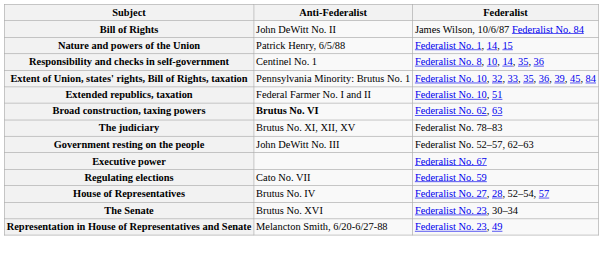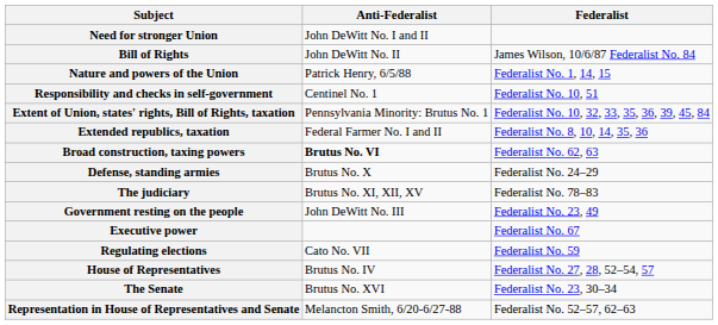 <table class="wikitable plainrowheaders">
 <tr>
 <th scope="col">Subject</th>
 <th scope="col">Anti-Federalist</th>
 <th scope="col">Federalist</th>
+</tr>
+<tr>
+<th scope="row">Need for stronger Union</th>
+<td>John DeWitt No. I and II</td>
+<td></td>
 </tr>
 <tr>
 <th scope="row">Bill of Rights</th>
 <td>John DeWitt No. II</td>
 <td>James Wilson, 10/6/87 <a href='#'>Federalist No. 84</a></td>
 </tr>
 <tr>
 <th scope="row">Nature and powers of the Union</th>
 <td>Patrick Henry, 6/5/88</td>
 <td><a href='#'>Federalist No. 1</a>, <a href='#'>14</a>, <a href='#'>15</a></td>
 </tr>
 <tr>
 <th scope="row">Responsibility and checks in self-government</th>
 <td>Centinel No. 1</td>
-<td><a href='#'>Federalist No. 8</a>, <a href='#'>10</a>, <a href='#'>14</a>, <a href='#'>35</a>, <a href='#'>36</a></td>
+<td><a href='#'>Federalist No. 10</a>, <a href='#'>51</a></td>
 </tr>
 <tr>
 <th scope="row">Extent of Union, states' rights, Bill of Rights, taxation</th>
 <td>Pennsylvania Minority: Brutus No. 1</td>
 <td><a href='#'>Federalist No. 10</a>, <a href='#'>32</a>, <a href='#'>33</a>, <a href='#'>35</a>, <a href='#'>36</a>, <a href='#'>39</a>, <a href='#'>45</a>, <a href='#'>84</a></td>
 </tr>
 <tr>
 <th scope="row">Extended republics, taxation</th>
 <td>Federal Farmer No. I and II</td>
-<td><a href='#'>Federalist No. 10</a>, <a href='#'>51</a></td>
+<td><a href='#'>Federalist No. 8</a>, <a href='#'>10</a>, <a href='#'>14</a>, <a href='#'>35</a>, <a href='#'>36</a></td>
 </tr>
 <tr>
 <th scope="row">Broad construction, taxing powers</th>
 <td><strong>Brutus No. VI</strong></td>
 <td><a href='#'>Federalist No. 62</a>, <a href='#'>63</a></td>
+</tr>
+<tr>
+<th scope="row">Defense, standing armies</th>
+<td>Brutus No. X</td>
+<td>Federalist No. 24–29</td>
 </tr>
 <tr>
 <th scope="row">The judiciary</th>
 <td>Brutus No. XI, XII, XV</td>
 <td>Federalist No. 78–83</td>
 </tr>
 <tr>
 <th scope="row">Government resting on the people</th>
 <td>John DeWitt No. III</td>
-<td>Federalist No. 52–57, 62–63</td>
+<td><a href='#'>Federalist No. 23</a>, <a href='#'>49</a></td>
 </tr>
 <tr>
 <th scope="row">Executive power</th>
 <td></td>
 <td><a href='#'>Federalist No. 67</a></td>
 </tr>
 <tr>
 <th scope="row">Regulating elections</th>
 <td>Cato No. VII</td>
 <td><a href='#'>Federalist No. 59</a></td>
 </tr>
 <tr>
 <th scope="row">House of Representatives</th>
 <td>Brutus No. IV</td>
 <td><a href='#'>Federalist No. 27</a>, <a href='#'>28</a>, 52–54, <a href='#'>57</a></td>
 </tr>
 <tr>
 <th scope="row">The Senate</th>
 <td>Brutus No. XVI</td>
 <td><a href='#'>Federalist No. 23</a>, 30–34</td>
 </tr>
 <tr>
 <th scope="row">Representation in House of Representatives and Senate</th>
 <td>Melancton Smith, 6/20-6/27-88</td>
-<td><a href='#'>Federalist No. 23</a>, <a href='#'>49</a></td>
+<td>Federalist No. 52–57, 62–63</td>
 </tr>
 </table>
